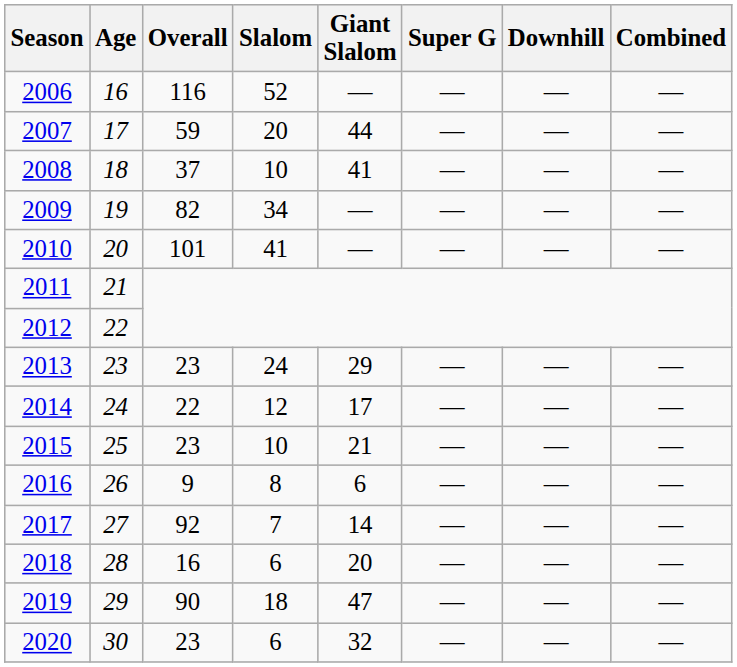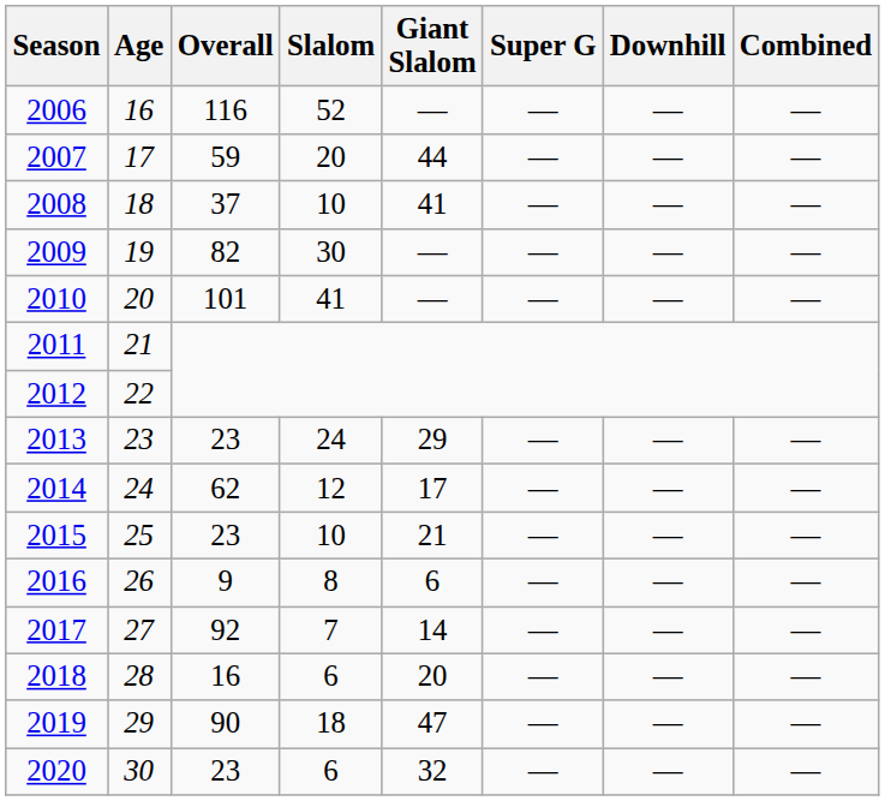 <table class=wikitable style="text-align:center">
 <tr>
 <th>Season</th>
 <th>Age</th>
 <th>Overall</th>
 <th>Slalom</th>
 <th>Giant<br>Slalom</th>
 <th>Super G</th>
 <th>Downhill</th>
 <th>Combined</th>
 </tr>
 <tr>
 <td><a href='#'>2006</a></td>
 <td><em>16</em></td>
 <td>116</td>
 <td>52</td>
 <td>—</td>
 <td>—</td>
 <td>—</td>
 <td>—</td>
 </tr>
 <tr>
 <td><a href='#'>2007</a></td>
 <td><em>17</em></td>
 <td>59</td>
 <td>20</td>
 <td>44</td>
 <td>—</td>
 <td>—</td>
 <td>—</td>
 </tr>
 <tr>
 <td><a href='#'>2008</a></td>
 <td><em>18</em></td>
 <td>37</td>
 <td>10</td>
 <td>41</td>
 <td>—</td>
 <td>—</td>
 <td>—</td>
 </tr>
 <tr>
 <td><a href='#'>2009</a></td>
 <td><em>19</em></td>
 <td>82</td>
-<td>34</td>
+<td>30</td>
 <td>—</td>
 <td>—</td>
 <td>—</td>
 <td>—</td>
 </tr>
 <tr>
 <td><a href='#'>2010</a></td>
 <td><em>20</em></td>
 <td>101</td>
 <td>41</td>
 <td>—</td>
 <td>—</td>
 <td>—</td>
 <td>—</td>
 </tr>
 <tr>
 <td><a href='#'>2011</a></td>
 <td><em>21</em></td>
 <td rowspan=2 colspan=6></td>
 </tr>
 <tr>
 <td><a href='#'>2012</a></td>
 <td><em>22</em></td>
 </tr>
 <tr>
 <td><a href='#'>2013</a></td>
 <td><em>23</em></td>
 <td>23</td>
 <td>24</td>
 <td>29</td>
 <td>—</td>
 <td>—</td>
 <td>—</td>
 </tr>
 <tr>
 <td><a href='#'>2014</a></td>
 <td><em>24</em></td>
-<td>22</td>
+<td>62</td>
 <td>12</td>
 <td>17</td>
 <td>—</td>
 <td>—</td>
 <td>—</td>
 </tr>
 <tr>
 <td><a href='#'>2015</a></td>
 <td><em>25</em></td>
 <td>23</td>
 <td>10</td>
 <td>21</td>
 <td>—</td>
 <td>—</td>
 <td>—</td>
 </tr>
 <tr>
 <td><a href='#'>2016</a></td>
 <td><em>26</em></td>
 <td>9</td>
 <td>8</td>
 <td>6</td>
 <td>—</td>
 <td>—</td>
 <td>—</td>
 </tr>
 <tr>
 <td><a href='#'>2017</a></td>
 <td><em>27</em></td>
 <td>92</td>
 <td>7</td>
 <td>14</td>
 <td>—</td>
 <td>—</td>
 <td>—</td>
 </tr>
 <tr>
 <td><a href='#'>2018</a></td>
 <td><em>28</em></td>
 <td>16</td>
 <td>6</td>
 <td>20</td>
 <td>—</td>
 <td>—</td>
 <td>—</td>
 </tr>
 <tr>
 <td><a href='#'>2019</a></td>
 <td><em>29</em></td>
 <td>90</td>
 <td>18</td>
 <td>47</td>
 <td>—</td>
 <td>—</td>
 <td>—</td>
 </tr>
 <tr>
 <td><a href='#'>2020</a></td>
 <td><em>30</em></td>
 <td>23</td>
 <td>6</td>
 <td>32</td>
 <td>—</td>
 <td>—</td>
 <td>—</td>
 </tr>
 </table>
